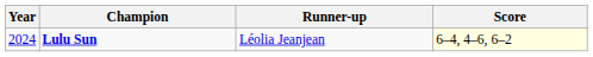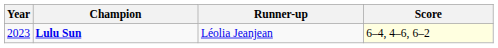 <table class="wikitable" style="font-size:90%">
 <tr>
 <th>Year</th>
 <th width="200">Champion</th>
 <th width="200">Runner-up</th>
 <th width="155">Score</th>
 </tr>
 <tr>
-<td><a href='#'>2024</a></td>
+<td><a href='#'>2023</a></td>
 <td> <strong><a href='#'>Lulu Sun</a></strong></td>
 <td> <a href='#'>Léolia Jeanjean</a></td>
 <td style="background: lightyellow;">6–4, 4–6, 6–2</td>
 </tr>
 </table>
